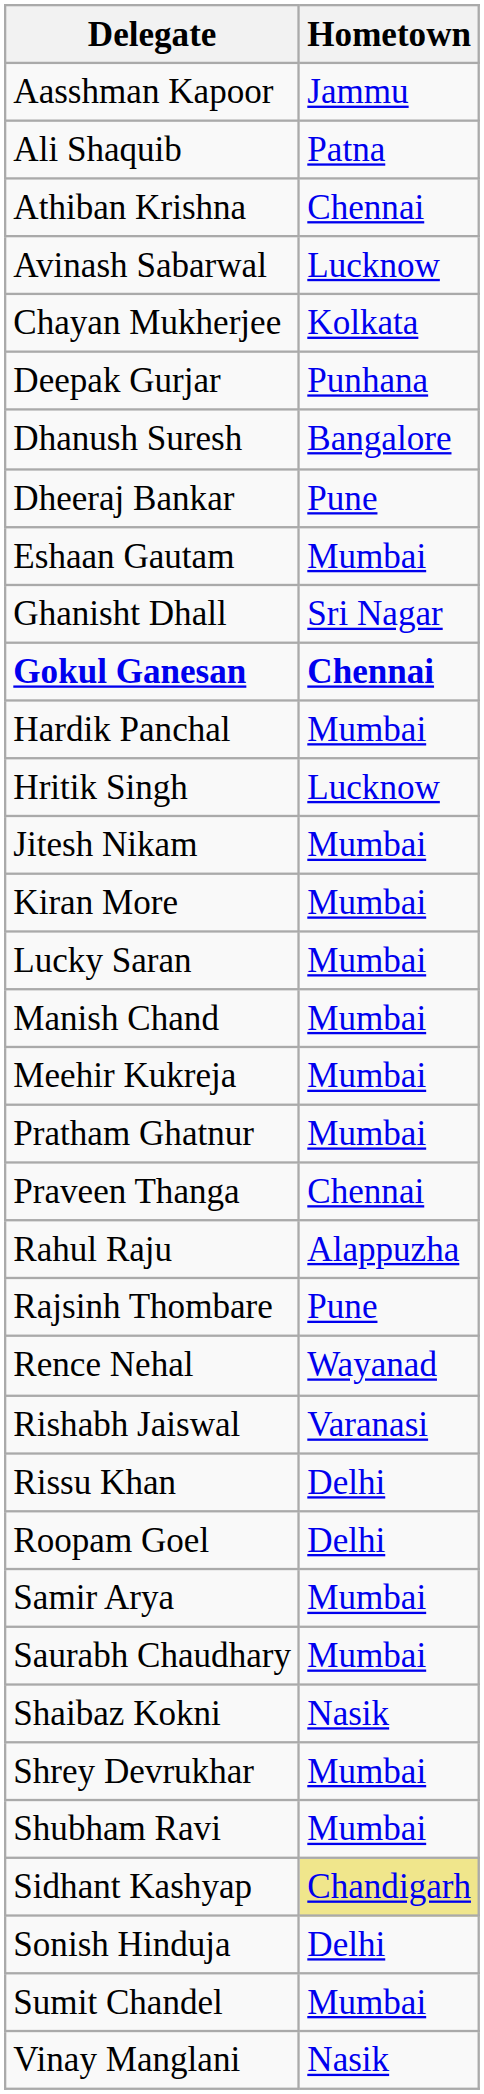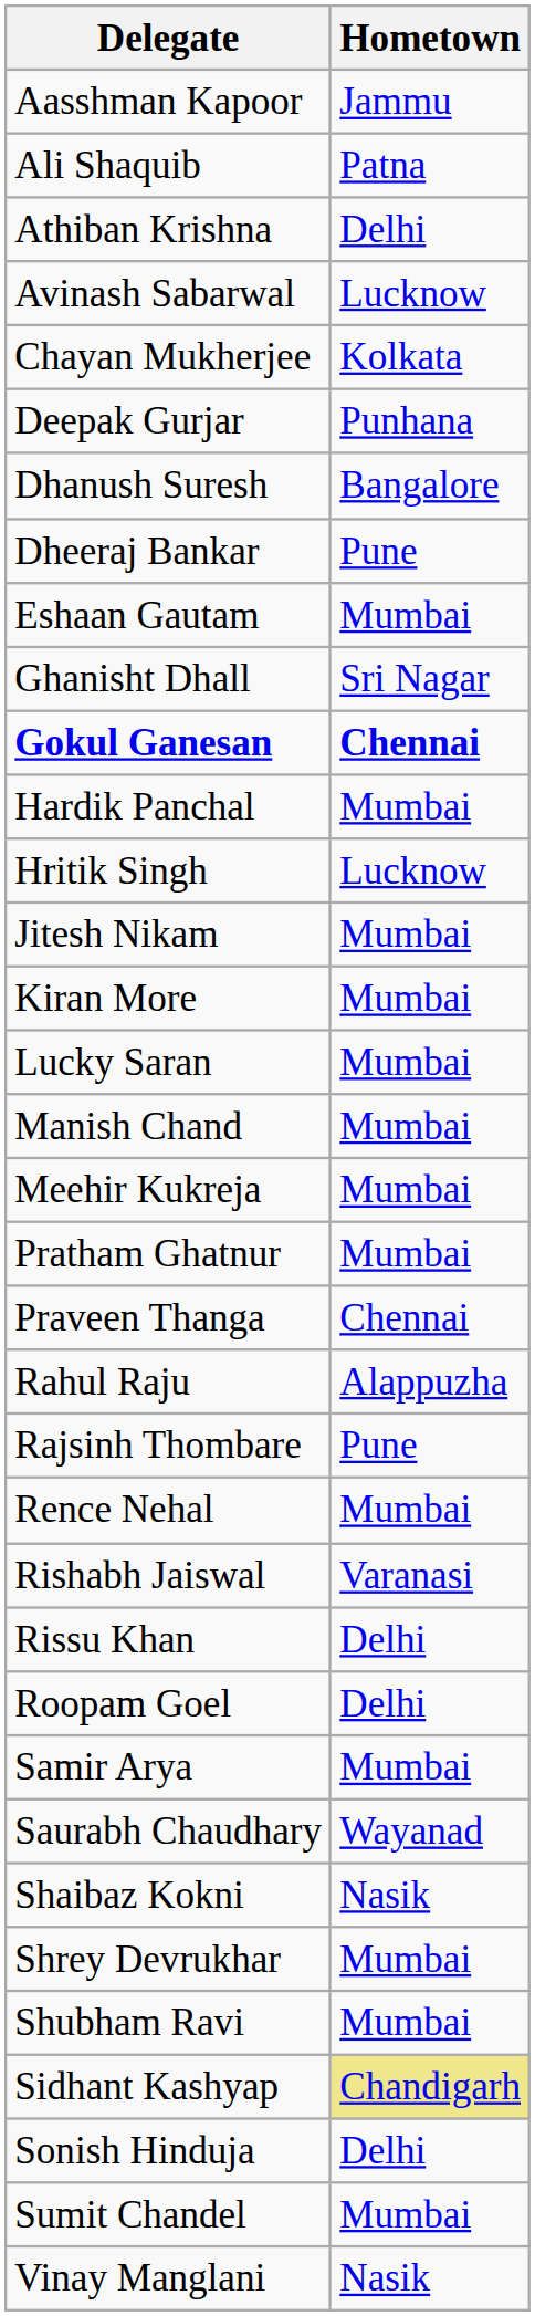 <table class="wikitable sortable static-row-numbers" style="font-size: 95%">
 <tr>
 <th><span><strong>Delegate</strong></span></th>
 <th><span><strong>Hometown</strong></span></th>
 </tr>
 <tr>
 <td>Aasshman Kapoor</td>
 <td><a href='#'>Jammu</a></td>
 </tr>
 <tr>
 <td>Ali Shaquib</td>
 <td><a href='#'>Patna</a></td>
 </tr>
 <tr>
 <td>Athiban Krishna</td>
-<td><a href='#'>Chennai</a></td>
+<td><a href='#'>Delhi</a></td>
 </tr>
 <tr>
 <td>Avinash Sabarwal</td>
 <td><a href='#'>Lucknow</a></td>
 </tr>
 <tr>
 <td>Chayan Mukherjee</td>
 <td><a href='#'>Kolkata</a></td>
 </tr>
 <tr>
 <td>Deepak Gurjar</td>
 <td><a href='#'>Punhana</a></td>
 </tr>
 <tr>
 <td>Dhanush Suresh</td>
 <td><a href='#'>Bangalore</a></td>
 </tr>
 <tr>
 <td>Dheeraj Bankar</td>
 <td><a href='#'>Pune</a></td>
 </tr>
 <tr>
 <td>Eshaan Gautam</td>
 <td><a href='#'>Mumbai</a></td>
 </tr>
 <tr>
 <td>Ghanisht Dhall</td>
 <td><a href='#'>Sri Nagar</a></td>
 </tr>
 <tr>
 <td><strong><a href='#'>Gokul Ganesan</a></strong></td>
 <td><strong><a href='#'>Chennai</a> </strong></td>
 </tr>
 <tr>
 <td>Hardik Panchal</td>
 <td><a href='#'>Mumbai</a></td>
 </tr>
 <tr>
 <td>Hritik Singh</td>
 <td><a href='#'>Lucknow</a></td>
 </tr>
 <tr>
 <td>Jitesh Nikam</td>
 <td><a href='#'>Mumbai</a></td>
 </tr>
 <tr>
 <td>Kiran More</td>
 <td><a href='#'>Mumbai</a></td>
 </tr>
 <tr>
 <td>Lucky Saran</td>
 <td><a href='#'>Mumbai</a></td>
 </tr>
 <tr>
 <td>Manish Chand</td>
 <td><a href='#'>Mumbai</a></td>
 </tr>
 <tr>
 <td>Meehir Kukreja</td>
 <td><a href='#'>Mumbai</a></td>
 </tr>
 <tr>
 <td>Pratham Ghatnur</td>
 <td><a href='#'>Mumbai</a></td>
 </tr>
 <tr>
 <td>Praveen Thanga</td>
 <td><a href='#'>Chennai</a></td>
 </tr>
 <tr>
 <td>Rahul Raju</td>
 <td><a href='#'>Alappuzha</a></td>
 </tr>
 <tr>
 <td>Rajsinh Thombare</td>
 <td><a href='#'>Pune</a></td>
 </tr>
 <tr>
 <td>Rence Nehal</td>
-<td><a href='#'>Wayanad</a></td>
+<td><a href='#'>Mumbai</a></td>
 </tr>
 <tr>
 <td>Rishabh Jaiswal</td>
 <td><a href='#'>Varanasi</a></td>
 </tr>
 <tr>
 <td>Rissu Khan</td>
 <td><a href='#'>Delhi</a></td>
 </tr>
 <tr>
 <td>Roopam Goel</td>
 <td><a href='#'>Delhi</a></td>
 </tr>
 <tr>
 <td>Samir Arya</td>
 <td><a href='#'>Mumbai</a></td>
 </tr>
 <tr>
 <td>Saurabh Chaudhary</td>
-<td><a href='#'>Mumbai</a></td>
+<td><a href='#'>Wayanad</a></td>
 </tr>
 <tr>
 <td>Shaibaz Kokni</td>
 <td><a href='#'>Nasik</a></td>
 </tr>
 <tr>
 <td>Shrey Devrukhar</td>
 <td><a href='#'>Mumbai</a></td>
 </tr>
 <tr>
 <td>Shubham Ravi</td>
 <td><a href='#'>Mumbai</a></td>
 </tr>
 <tr>
 <td>Sidhant Kashyap</td>
 <td style="background: khaki;"><a href='#'>Chandigarh</a></td>
 </tr>
 <tr>
 <td>Sonish Hinduja</td>
 <td><a href='#'>Delhi</a></td>
 </tr>
 <tr>
 <td>Sumit Chandel</td>
 <td><a href='#'>Mumbai</a></td>
 </tr>
 <tr>
 <td>Vinay Manglani</td>
 <td><a href='#'>Nasik</a></td>
 </tr>
 </table>
